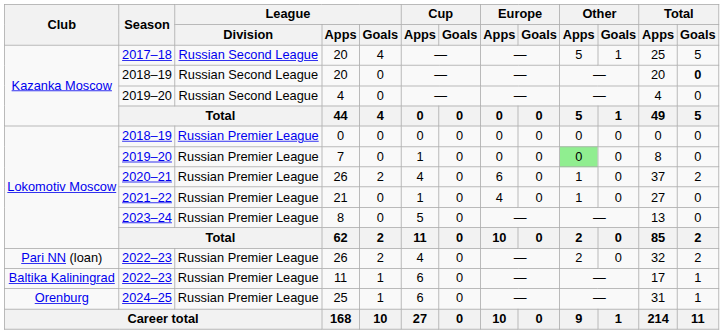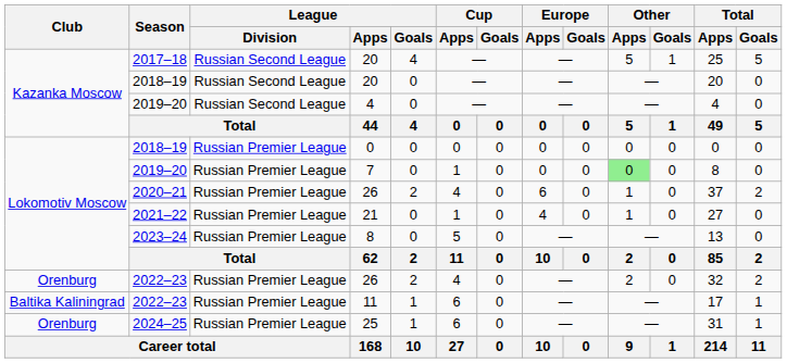 <table class="wikitable" style="text-align: center;">
 <tr>
 <th rowspan="2">Club</th>
 <th rowspan="2">Season</th>
 <th colspan="3">League</th>
 <th colspan="2">Cup</th>
 <th colspan="2">Europe</th>
 <th colspan="2">Other</th>
 <th colspan="2">Total</th>
 </tr>
 <tr>
 <th>Division</th>
 <th>Apps</th>
 <th>Goals</th>
 <th>Apps</th>
 <th>Goals</th>
 <th>Apps</th>
 <th>Goals</th>
 <th>Apps</th>
 <th>Goals</th>
 <th>Apps</th>
 <th>Goals</th>
 </tr>
 <tr>
 <td rowspan="4"><a href='#'>Kazanka Moscow</a></td>
 <td><a href='#'>2017–18</a></td>
 <td><a href='#'>Russian Second League</a></td>
 <td>20</td>
 <td>4</td>
 <td colspan="2">—</td>
 <td colspan="2">—</td>
 <td>5</td>
 <td>1</td>
 <td>25</td>
 <td>5</td>
 </tr>
 <tr>
 <td>2018–19</td>
 <td>Russian Second League</td>
 <td>20</td>
 <td>0</td>
 <td colspan="2">—</td>
 <td colspan="2">—</td>
 <td colspan="2">—</td>
 <td>20</td>
-<td><strong>0</strong></td>
+<td>0</td>
 </tr>
 <tr>
 <td>2019–20</td>
 <td>Russian Second League</td>
 <td>4</td>
 <td>0</td>
 <td colspan="2">—</td>
 <td colspan="2">—</td>
 <td colspan="2">—</td>
 <td>4</td>
 <td>0</td>
 </tr>
 <tr>
 <th colspan=2>Total</th>
 <th>44</th>
 <th>4</th>
 <th>0</th>
 <th>0</th>
 <th>0</th>
 <th>0</th>
 <th>5</th>
 <th>1</th>
 <th>49</th>
 <th>5</th>
 </tr>
 <tr>
 <td rowspan="6"><a href='#'>Lokomotiv Moscow</a></td>
 <td><a href='#'>2018–19</a></td>
 <td><a href='#'>Russian Premier League</a></td>
 <td>0</td>
 <td>0</td>
 <td>0</td>
 <td>0</td>
 <td>0</td>
 <td>0</td>
 <td>0</td>
 <td>0</td>
 <td>0</td>
 <td>0</td>
 </tr>
 <tr>
 <td><a href='#'>2019–20</a></td>
 <td>Russian Premier League</td>
 <td>7</td>
 <td>0</td>
 <td>1</td>
 <td>0</td>
 <td>0</td>
 <td>0</td>
 <td style="background: lightgreen;">0</td>
 <td>0</td>
 <td>8</td>
 <td>0</td>
 </tr>
 <tr>
 <td><a href='#'>2020–21</a></td>
 <td>Russian Premier League</td>
 <td>26</td>
 <td>2</td>
 <td>4</td>
 <td>0</td>
 <td>6</td>
 <td>0</td>
 <td>1</td>
 <td>0</td>
 <td>37</td>
 <td>2</td>
 </tr>
 <tr>
 <td><a href='#'>2021–22</a></td>
 <td>Russian Premier League</td>
 <td>21</td>
 <td>0</td>
 <td>1</td>
 <td>0</td>
 <td>4</td>
 <td>0</td>
 <td>1</td>
 <td>0</td>
 <td>27</td>
 <td>0</td>
 </tr>
 <tr>
 <td><a href='#'>2023–24</a></td>
 <td>Russian Premier League</td>
 <td>8</td>
 <td>0</td>
 <td>5</td>
 <td>0</td>
 <td colspan="2">—</td>
 <td colspan="2">—</td>
 <td>13</td>
 <td>0</td>
 </tr>
 <tr>
 <th colspan=2>Total</th>
 <th>62</th>
 <th>2</th>
 <th>11</th>
 <th>0</th>
 <th>10</th>
 <th>0</th>
 <th>2</th>
 <th>0</th>
 <th>85</th>
 <th>2</th>
 </tr>
 <tr>
-<td><a href='#'>Pari NN</a> (loan)</td>
+<td><a href='#'>Orenburg</a></td>
 <td><a href='#'>2022–23</a></td>
 <td>Russian Premier League</td>
 <td>26</td>
 <td>2</td>
 <td>4</td>
 <td>0</td>
 <td colspan="2">—</td>
 <td>2</td>
 <td>0</td>
 <td>32</td>
 <td>2</td>
 </tr>
 <tr>
 <td><a href='#'>Baltika Kaliningrad</a></td>
 <td><a href='#'>2022–23</a></td>
 <td>Russian Premier League</td>
 <td>11</td>
 <td>1</td>
 <td>6</td>
 <td>0</td>
 <td colspan="2">—</td>
 <td colspan="2">—</td>
 <td>17</td>
 <td>1</td>
 </tr>
 <tr>
 <td><a href='#'>Orenburg</a></td>
 <td><a href='#'>2024–25</a></td>
 <td>Russian Premier League</td>
 <td>25</td>
 <td>1</td>
 <td>6</td>
 <td>0</td>
 <td colspan="2">—</td>
 <td colspan="2">—</td>
 <td>31</td>
 <td>1</td>
 </tr>
 <tr>
 <th colspan="3">Career total</th>
 <th>168</th>
 <th>10</th>
 <th>27</th>
 <th>0</th>
 <th>10</th>
 <th>0</th>
 <th>9</th>
 <th>1</th>
 <th>214</th>
 <th>11</th>
 </tr>
 </table>
